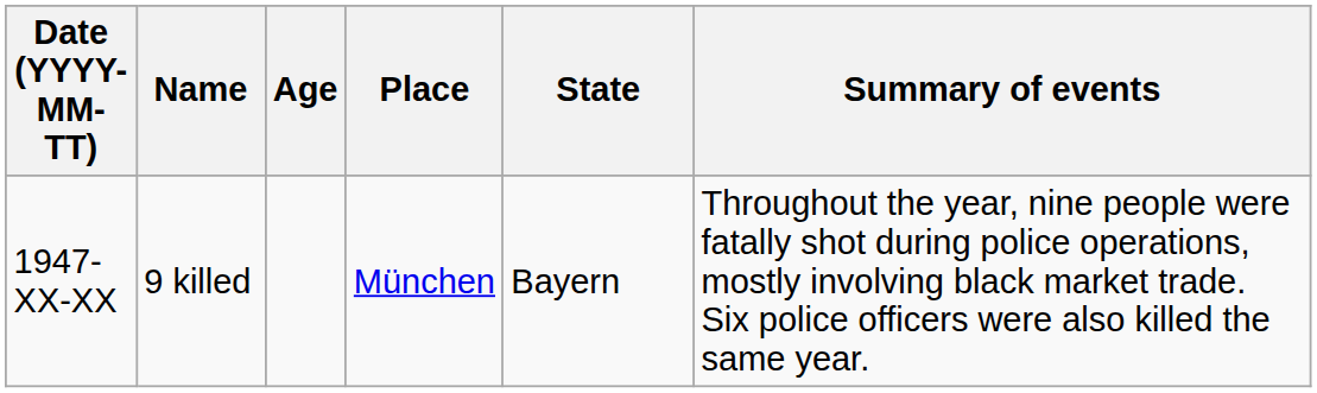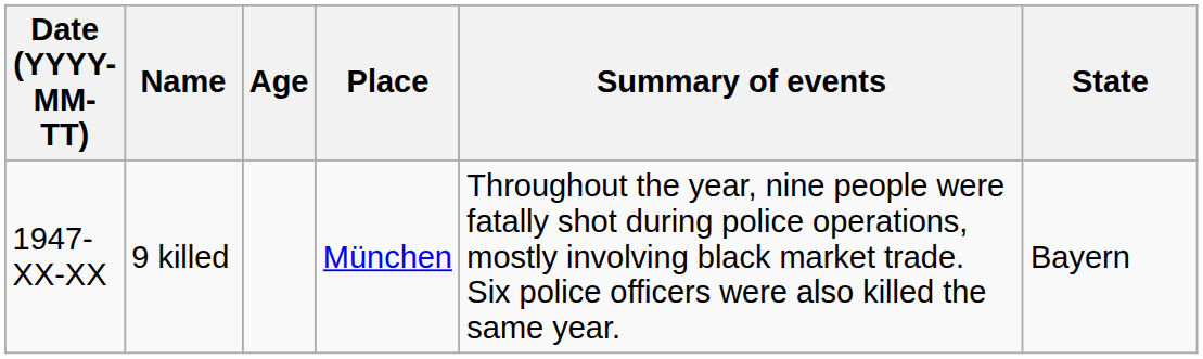 <table class="wikitable sortable static-row-numbers static-row-header-text">
 <tr>
 <th style="width:10%;">Date<br>(YYYY-MM-TT)</th>
 <th style="width:10%;">Name</th>
 <th style="width:5%;">Age</th>
 <th style="width:10%;">Place</th>
+<th style="width:50%;">Summary of events</th>
 <th style="width:15%;">State</th>
-<th style="width:50%;">Summary of events</th>
 </tr>
 <tr>
 <td>1947-XX-XX</td>
 <td>9 killed</td>
 <td></td>
 <td><a href='#'>München</a></td>
+<td>Throughout the year, nine people were fatally shot during police operations, mostly involving black market trade. Six police officers were also killed the same year.</td>
 <td>Bayern</td>
-<td>Throughout the year, nine people were fatally shot during police operations, mostly involving black market trade. Six police officers were also killed the same year.</td>
 </tr>
 </table>
